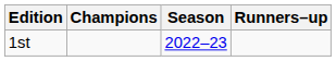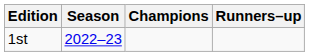 <table class="wikitable">
 <tr>
 <th>Edition</th>
+<th>Season</th>
 <th>Champions</th>
-<th>Season</th>
 <th>Runners–up</th>
 </tr>
 <tr>
 <td>1st</td>
+<td><a href='#'>2022–23</a></td>
 <td></td>
-<td><a href='#'>2022–23</a></td>
 <td></td>
 </tr>
 </table>
